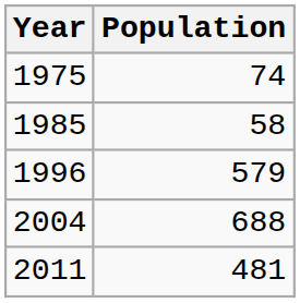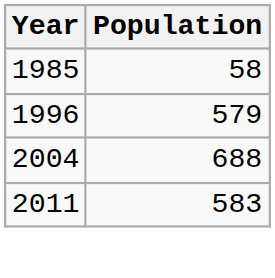 <table class="wikitable" style="line-height:1.1em;">
 <tr>
 <th>Year</th>
 <th>Population</th>
-</tr>
-<tr align="right">
-<td>1975</td>
-<td>74</td>
 </tr>
 <tr align="right">
 <td>1985</td>
 <td>58</td>
 </tr>
 <tr align="right">
 <td>1996</td>
 <td>579</td>
 </tr>
 <tr align="right">
 <td>2004</td>
 <td>688</td>
 </tr>
 <tr align="right">
 <td>2011</td>
-<td>481</td>
+<td>583</td>
 </tr>
 </table>
